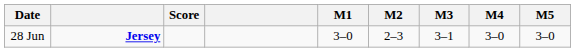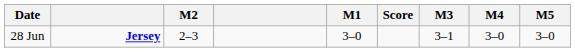 <table class="wikitable" style="text-align: center; font-size:90% ">
 <tr>
 <th width="45">Date</th>
 <th align="right" width="120"></th>
-<th width="40">Score</th>
+<th width="50">M2</th>
 <th align="left" width="120"></th>
 <th width="50">M1</th>
-<th width="50">M2</th>
+<th width="40">Score</th>
 <th width="50">M3</th>
 <th width="50">M4</th>
 <th width="50">M5</th>
 </tr>
 <tr>
 <td>28 Jun</td>
 <td align=right><strong><a href='#'>Jersey</a></strong> </td>
-<td align=center></td>
+<td>2–3</td>
 <td align=left></td>
 <td>3–0</td>
-<td>2–3</td>
+<td align=center></td>
 <td>3–1</td>
 <td>3–0</td>
 <td>3–0</td>
 </tr>
 </table>
